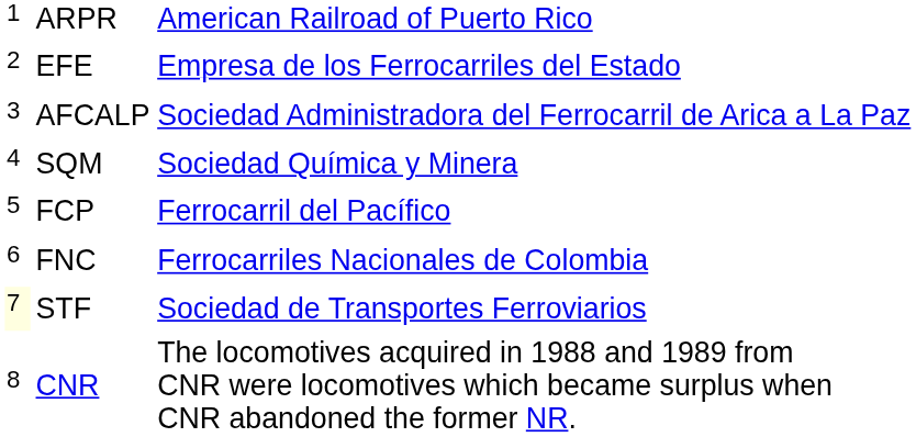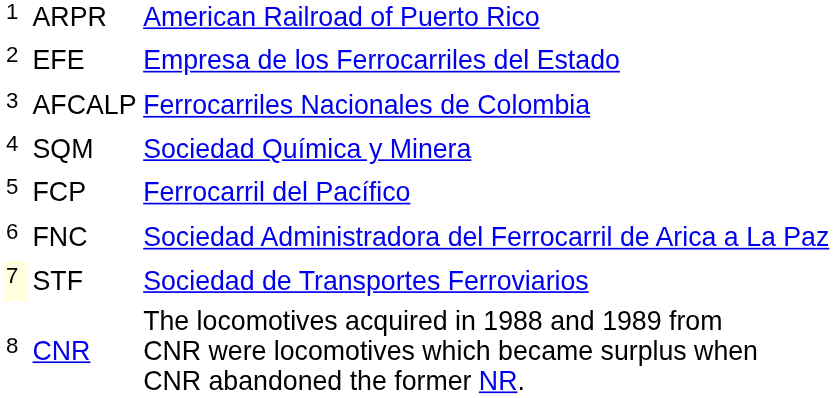 <table>
 <tr>
 <td><sup>1</sup> </td>
 <td>ARPR</td>
 <td><a href='#'>American Railroad of Puerto Rico</a></td>
 </tr>
 <tr>
 <td><sup>2</sup> </td>
 <td>EFE</td>
 <td><a href='#'>Empresa de los Ferrocarriles del Estado</a></td>
 </tr>
 <tr>
 <td><sup>3</sup> </td>
 <td>AFCALP</td>
-<td><a href='#'>Sociedad Administradora del Ferrocarril de Arica a La Paz</a></td>
+<td><a href='#'>Ferrocarriles Nacionales de Colombia</a></td>
 </tr>
 <tr>
 <td><sup>4</sup> </td>
 <td>SQM</td>
 <td><a href='#'>Sociedad Química y Minera</a></td>
 </tr>
 <tr>
 <td><sup>5</sup> </td>
 <td>FCP</td>
 <td><a href='#'>Ferrocarril del Pacífico</a></td>
 </tr>
 <tr>
 <td><sup>6</sup> </td>
 <td>FNC</td>
-<td><a href='#'>Ferrocarriles Nacionales de Colombia</a></td>
+<td><a href='#'>Sociedad Administradora del Ferrocarril de Arica a La Paz</a></td>
 </tr>
 <tr>
 <td style="background: lightyellow;"><sup>7</sup> </td>
 <td>STF</td>
 <td><a href='#'>Sociedad de Transportes Ferroviarios</a></td>
 </tr>
 <tr>
 <td><sup>8</sup> </td>
 <td><a href='#'>CNR</a></td>
 <td>The locomotives acquired in 1988 and 1989 from<br> CNR were locomotives which became surplus when<br> CNR abandoned the former  <a href='#'>NR</a>.</td>
 </tr>
 <tr>
 </tr>
 </table>
